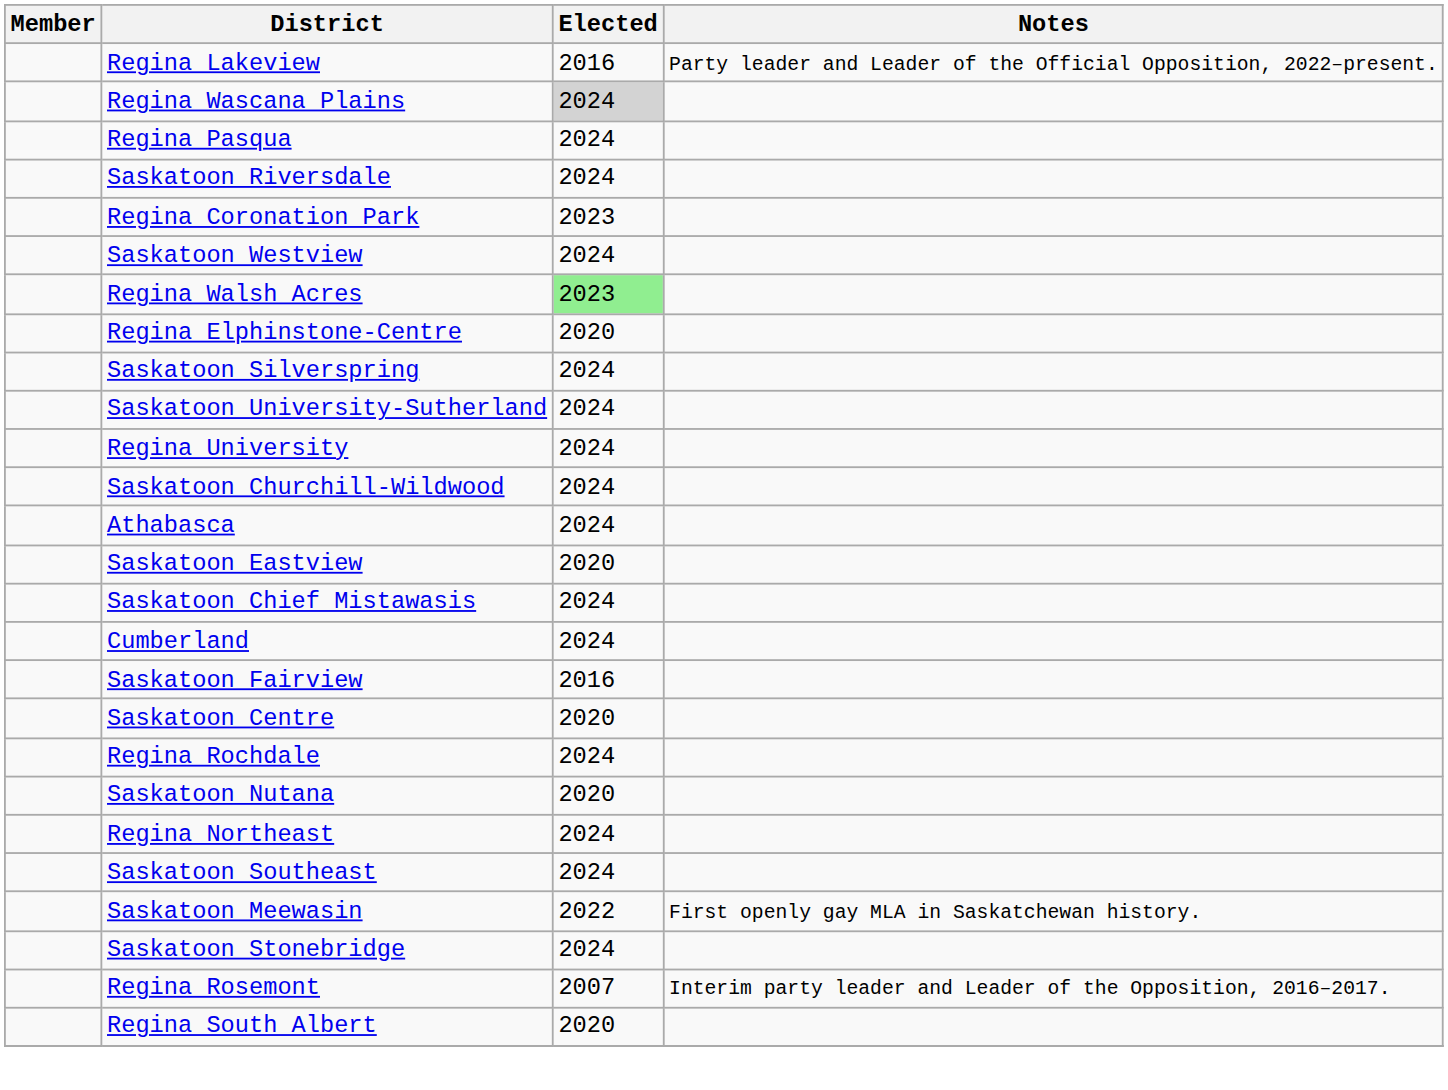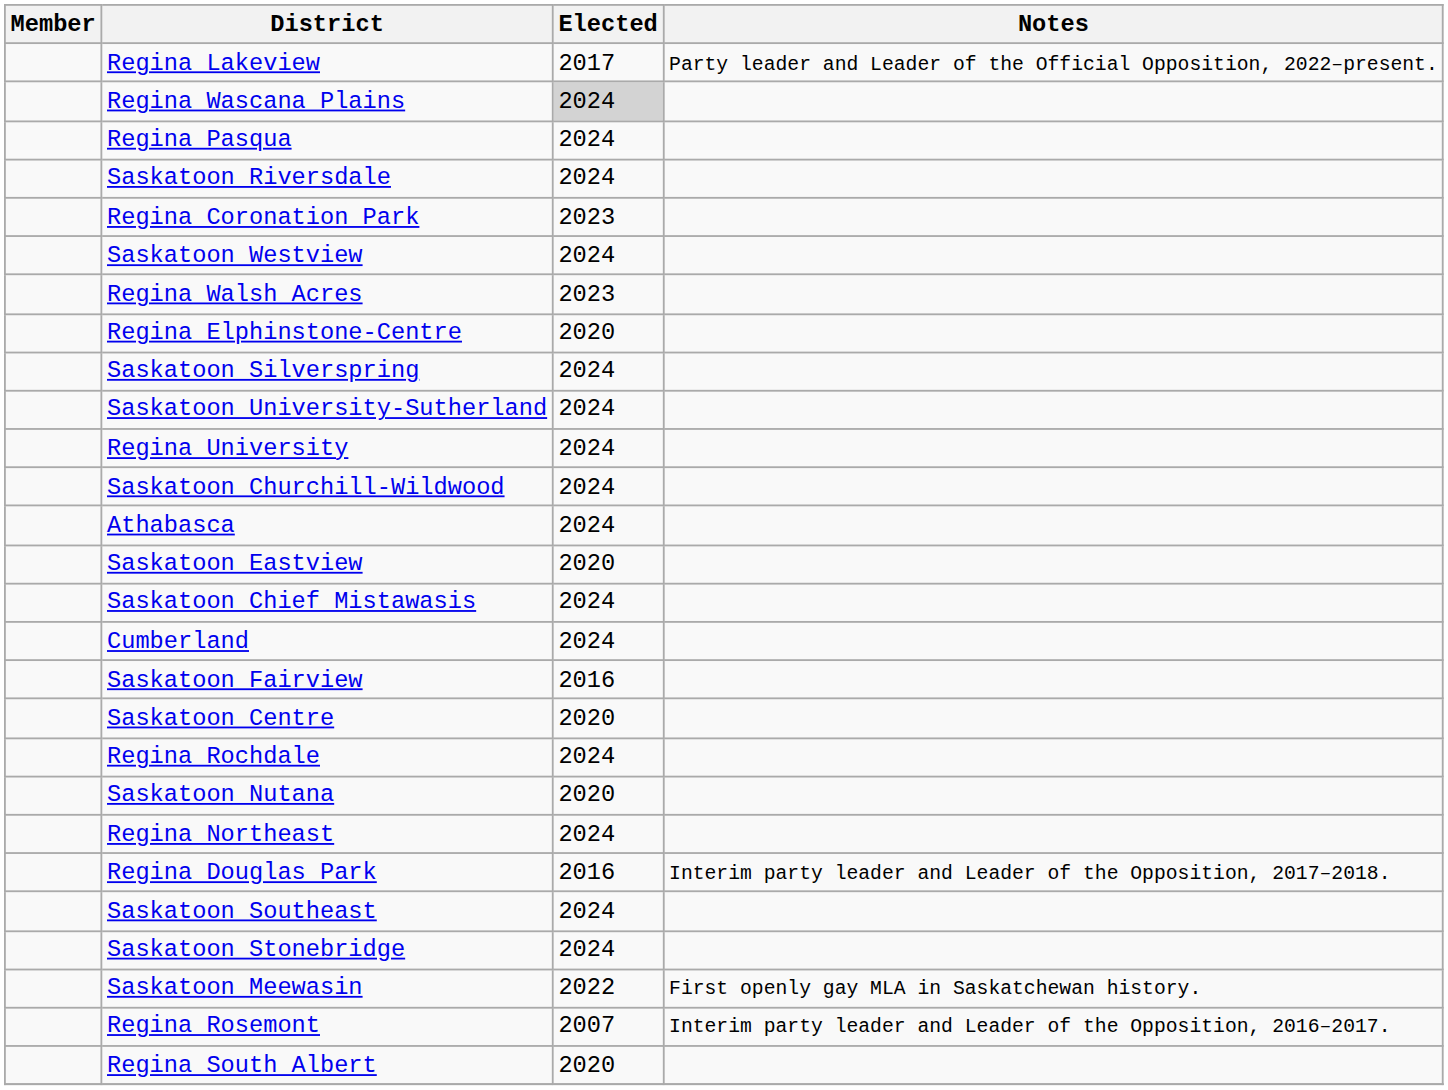 <table class="wikitable sortable">
 <tr>
 <th>Member</th>
 <th>District</th>
 <th>Elected</th>
 <th class=unsortable>Notes</th>
 </tr>
 <tr>
 <td></td>
 <td><a href='#'>Regina Lakeview</a></td>
-<td>2016</td>
+<td>2017</td>
 <td><small>Party leader and Leader of the Official Opposition, 2022–present.</small></td>
 </tr>
 <tr>
 <td></td>
 <td><a href='#'>Regina Wascana Plains</a></td>
 <td style="background: lightgrey;">2024</td>
 <td></td>
 </tr>
 <tr>
 <td></td>
 <td><a href='#'>Regina Pasqua</a></td>
 <td>2024</td>
 <td></td>
 </tr>
 <tr>
 <td></td>
 <td><a href='#'>Saskatoon Riversdale</a></td>
 <td>2024</td>
 <td></td>
 </tr>
 <tr>
 <td></td>
 <td><a href='#'>Regina Coronation Park</a></td>
 <td>2023</td>
 <td></td>
 </tr>
 <tr>
 <td></td>
 <td><a href='#'>Saskatoon Westview</a></td>
 <td>2024</td>
 <td></td>
 </tr>
 <tr>
 <td></td>
 <td><a href='#'>Regina Walsh Acres</a></td>
-<td style="background: lightgreen;">2023</td>
+<td>2023</td>
 <td></td>
 </tr>
 <tr>
 <td></td>
 <td><a href='#'>Regina Elphinstone-Centre</a></td>
 <td>2020</td>
 <td></td>
 </tr>
 <tr>
 <td></td>
 <td><a href='#'>Saskatoon Silverspring</a></td>
 <td>2024</td>
 <td></td>
 </tr>
 <tr>
 <td></td>
 <td><a href='#'>Saskatoon University-Sutherland</a></td>
 <td>2024</td>
 <td></td>
 </tr>
 <tr>
 <td></td>
 <td><a href='#'>Regina University</a></td>
 <td>2024</td>
 <td></td>
 </tr>
 <tr>
 <td></td>
 <td><a href='#'>Saskatoon Churchill-Wildwood</a></td>
 <td>2024</td>
 <td></td>
 </tr>
 <tr>
 <td></td>
 <td><a href='#'>Athabasca</a></td>
 <td>2024</td>
 <td></td>
 </tr>
 <tr>
 <td></td>
 <td><a href='#'>Saskatoon Eastview</a></td>
 <td>2020</td>
 <td></td>
 </tr>
 <tr>
 <td></td>
 <td><a href='#'>Saskatoon Chief Mistawasis</a></td>
 <td>2024</td>
 <td></td>
 </tr>
 <tr>
 <td></td>
 <td><a href='#'>Cumberland</a></td>
 <td>2024</td>
 <td></td>
 </tr>
 <tr>
 <td></td>
 <td><a href='#'>Saskatoon Fairview</a></td>
 <td>2016</td>
 <td></td>
 </tr>
 <tr>
 <td></td>
 <td><a href='#'>Saskatoon Centre</a></td>
 <td>2020</td>
 <td></td>
 </tr>
 <tr>
 <td></td>
 <td><a href='#'>Regina Rochdale</a></td>
 <td>2024</td>
 <td></td>
 </tr>
 <tr>
 <td></td>
 <td><a href='#'>Saskatoon Nutana</a></td>
 <td>2020</td>
 <td></td>
 </tr>
 <tr>
 <td></td>
 <td><a href='#'>Regina Northeast</a></td>
 <td>2024</td>
 <td></td>
 </tr>
 <tr>
 <td></td>
+<td><a href='#'>Regina Douglas Park</a></td>
+<td>2016</td>
+<td><small>Interim party leader and Leader of the Opposition, 2017–2018.</small></td>
+</tr>
+<tr>
+<td></td>
 <td><a href='#'>Saskatoon Southeast</a></td>
+<td>2024</td>
+<td></td>
+</tr>
+<tr>
+<td></td>
+<td><a href='#'>Saskatoon Stonebridge</a></td>
 <td>2024</td>
 <td></td>
 </tr>
 <tr>
 <td></td>
 <td><a href='#'>Saskatoon Meewasin</a></td>
 <td>2022</td>
 <td><small>First openly gay MLA in Saskatchewan history.</small></td>
-</tr>
-<tr>
-<td></td>
-<td><a href='#'>Saskatoon Stonebridge</a></td>
-<td>2024</td>
-<td></td>
 </tr>
 <tr>
 <td></td>
 <td><a href='#'>Regina Rosemont</a></td>
 <td>2007</td>
 <td><small>Interim party leader and Leader of the Opposition, 2016–2017.</small></td>
 </tr>
 <tr>
 <td></td>
 <td><a href='#'>Regina South Albert</a></td>
 <td>2020</td>
 <td></td>
 </tr>
 <tr>
 </tr>
 </table>
